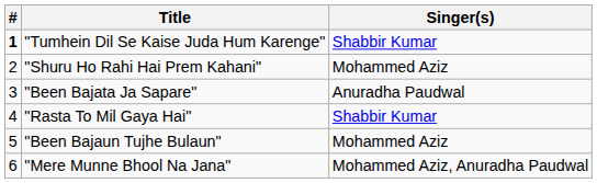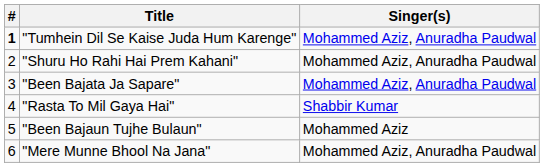 <table class="wikitable" style="font-size:95%;">
 <tr>
 <th>#</th>
 <th>Title</th>
 <th>Singer(s)</th>
 </tr>
 <tr>
 <td><strong>1</strong></td>
 <td>"Tumhein Dil Se Kaise Juda Hum Karenge"</td>
-<td><a href='#'>Shabbir Kumar</a></td>
+<td><a href='#'>Mohammed Aziz</a>, <a href='#'>Anuradha Paudwal</a></td>
 </tr>
 <tr>
 <td>2</td>
 <td>"Shuru Ho Rahi Hai Prem Kahani"</td>
-<td>Mohammed Aziz</td>
+<td>Mohammed Aziz, Anuradha Paudwal</td>
 </tr>
 <tr>
 <td>3</td>
 <td>"Been Bajata Ja Sapare"</td>
-<td>Anuradha Paudwal</td>
+<td><a href='#'>Mohammed Aziz</a>, <a href='#'>Anuradha Paudwal</a></td>
 </tr>
 <tr>
 <td>4</td>
 <td>"Rasta To Mil Gaya Hai"</td>
 <td><a href='#'>Shabbir Kumar</a></td>
 </tr>
 <tr>
 <td>5</td>
 <td>"Been Bajaun Tujhe Bulaun"</td>
 <td>Mohammed Aziz</td>
 </tr>
 <tr>
 <td>6</td>
 <td>"Mere Munne Bhool Na Jana"</td>
 <td>Mohammed Aziz, Anuradha Paudwal</td>
 </tr>
 </table>
